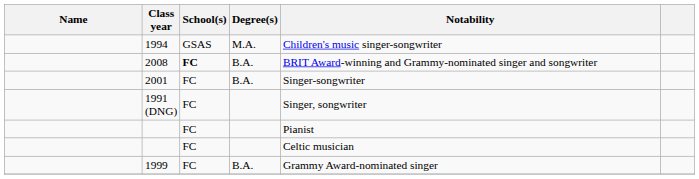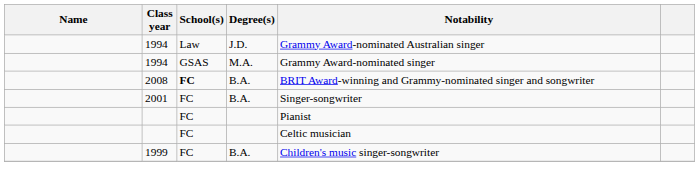 <table class="wikitable sortable" style="width:77%">
 <tr>
 <th style="width:20%;">Name</th>
 <th style="width:5%;">Class year</th>
 <th style="width:5%;">School(s)</th>
 <th style="width:5%;">Degree(s)</th>
 <th style="width:*;" class="unsortable">Notability</th>
 <th style="width:5%;" class="unsortable"></th>
 </tr>
 <tr>
 <td></td>
 <td>1994</td>
+<td>Law</td>
+<td>J.D.</td>
+<td><a href='#'>Grammy Award</a>-nominated Australian singer</td>
+<td style="text-align:center"></td>
+</tr>
+<tr>
+<td></td>
+<td>1994</td>
 <td>GSAS</td>
 <td>M.A.</td>
-<td><a href='#'>Children's music</a> singer-songwriter</td>
+<td>Grammy Award-nominated singer</td>
 <td style=text-align:center></td>
 </tr>
 <tr>
 <td></td>
 <td>2008</td>
 <td><strong>FC</strong></td>
 <td>B.A.</td>
 <td><a href='#'>BRIT Award</a>-winning and Grammy-nominated singer and songwriter</td>
 <td style=text-align:center></td>
 </tr>
 <tr>
 <td></td>
 <td>2001</td>
 <td>FC</td>
 <td>B.A.</td>
 <td>Singer-songwriter</td>
 <td style=text-align:center></td>
-</tr>
-<tr>
-<td></td>
-<td>1991 (DNG)</td>
-<td>FC</td>
-<td></td>
-<td>Singer, songwriter</td>
-<td></td>
 </tr>
 <tr>
 <td></td>
 <td></td>
 <td>FC</td>
 <td></td>
 <td>Pianist</td>
 <td></td>
 </tr>
 <tr>
 <td></td>
 <td></td>
 <td>FC</td>
 <td></td>
 <td>Celtic musician</td>
 <td></td>
 </tr>
 <tr>
 <td></td>
 <td>1999</td>
 <td>FC</td>
 <td>B.A.</td>
-<td>Grammy Award-nominated singer</td>
+<td><a href='#'>Children's music</a> singer-songwriter</td>
 <td></td>
 </tr>
 <tr>
 </tr>
 </table>
